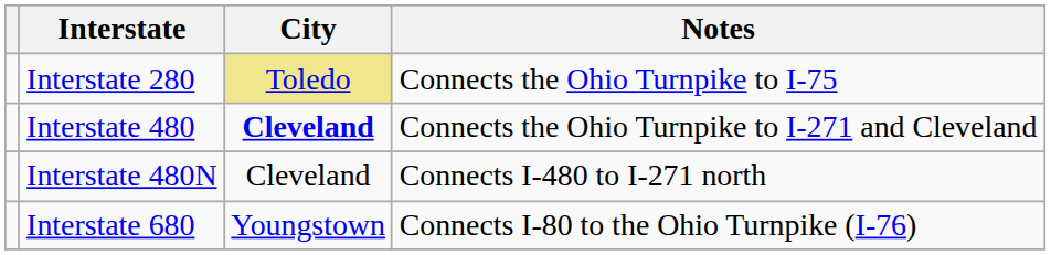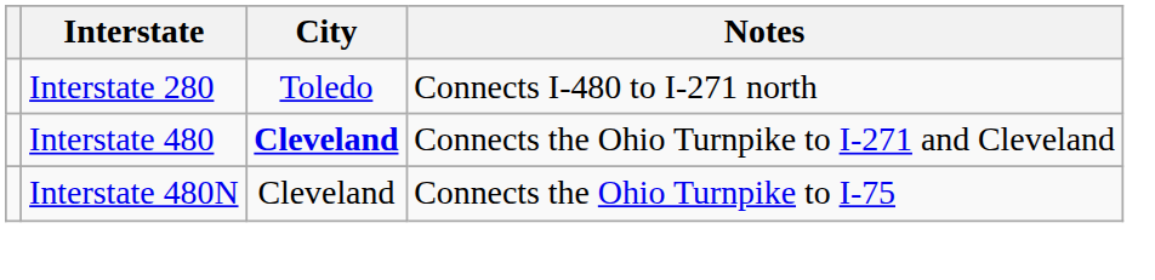 <table class="wikitable">
 <tr>
 <th></th>
 <th>Interstate</th>
 <th>City</th>
 <th>Notes</th>
 </tr>
 <tr>
 <td></td>
 <td><a href='#'>Interstate 280</a></td>
-<td style="background: khaki; text-align:center;"><a href='#'>Toledo</a></td>
-<td>Connects the <a href='#'>Ohio Turnpike</a> to <a href='#'>I-75</a></td>
+<td style="text-align:center;"><a href='#'>Toledo</a></td>
+<td>Connects I-480 to I-271 north</td>
 </tr>
 <tr>
 <td></td>
 <td><a href='#'>Interstate 480</a></td>
 <td style="text-align:center;"><strong><a href='#'>Cleveland</a></strong></td>
 <td>Connects the Ohio Turnpike to <a href='#'>I-271</a> and Cleveland</td>
 </tr>
 <tr>
 <td></td>
 <td><a href='#'>Interstate 480N</a></td>
 <td style="text-align:center;">Cleveland</td>
-<td>Connects I-480 to I-271 north</td>
-</tr>
-<tr>
-<td></td>
-<td><a href='#'>Interstate 680</a></td>
-<td style="text-align:center;"><a href='#'>Youngstown</a></td>
-<td>Connects I-80 to the Ohio Turnpike (<a href='#'>I-76</a>)</td>
+<td>Connects the <a href='#'>Ohio Turnpike</a> to <a href='#'>I-75</a></td>
 </tr>
 </table>
